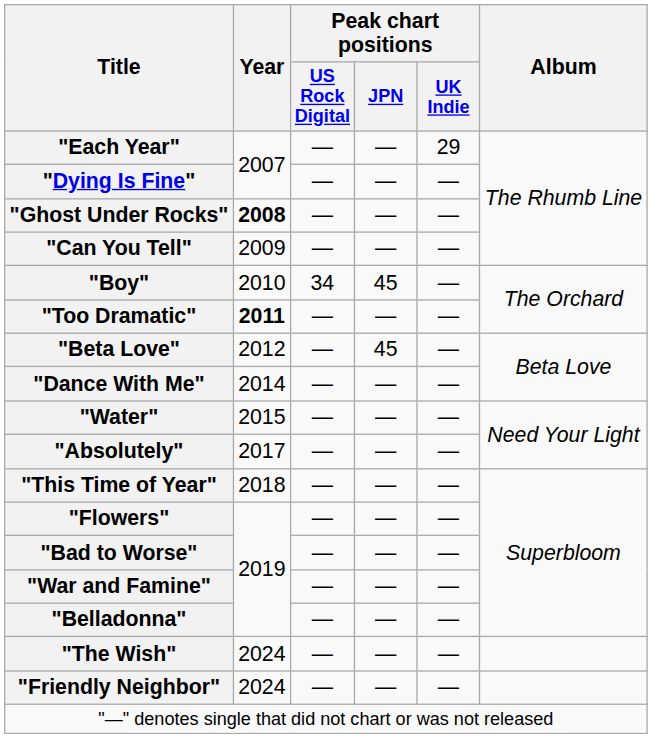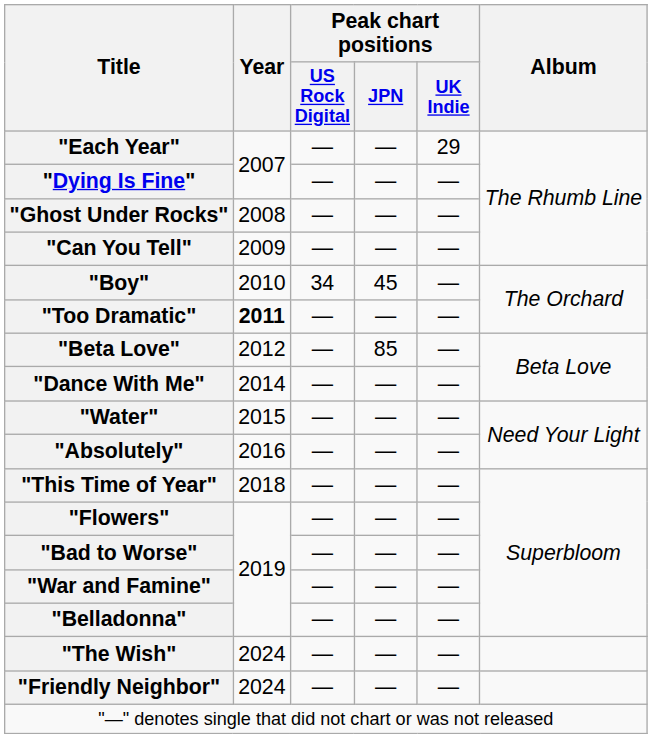 <table class="wikitable plainrowheaders" style="text-align:center;">
 <tr>
 <th scope="col" rowspan="2">Title</th>
 <th scope="col" rowspan="2">Year</th>
 <th scope="col" colspan="3">Peak chart positions</th>
 <th scope="col" rowspan="2">Album</th>
 </tr>
 <tr>
 <th scope="col" style="width:3em;font-size:85%;"><a href='#'>US<br>Rock<br>Digital</a><br></th>
 <th scope="col" style="width:3em;font-size:85%;"><a href='#'>JPN</a><br></th>
 <th scope="col" style="width:3em;font-size:85%;"><a href='#'>UK<br>Indie</a><br></th>
 </tr>
 <tr>
 <th scope="row">"Each Year"</th>
 <td rowspan="2">2007</td>
 <td>—</td>
 <td>—</td>
 <td>29</td>
 <td rowspan="4"><em>The Rhumb Line</em></td>
 </tr>
 <tr>
 <th scope="row">"<a href='#'>Dying Is Fine</a>"</th>
 <td>—</td>
 <td>—</td>
 <td>—</td>
 </tr>
 <tr>
 <th scope="row">"Ghost Under Rocks"</th>
-<td><strong>2008</strong></td>
+<td>2008</td>
 <td>—</td>
 <td>—</td>
 <td>—</td>
 </tr>
 <tr>
 <th scope="row">"Can You Tell"</th>
 <td>2009</td>
 <td>—</td>
 <td>—</td>
 <td>—</td>
 </tr>
 <tr>
 <th scope="row">"Boy"</th>
 <td>2010</td>
 <td>34</td>
 <td>45</td>
 <td>—</td>
 <td rowspan="2"><em>The Orchard</em></td>
 </tr>
 <tr>
 <th scope="row">"Too Dramatic"</th>
 <td><strong>2011</strong></td>
 <td>—</td>
 <td>—</td>
 <td>—</td>
 </tr>
 <tr>
 <th scope="row">"Beta Love"</th>
 <td>2012</td>
 <td>—</td>
-<td>45</td>
+<td>85</td>
 <td>—</td>
 <td rowspan="2"><em>Beta Love</em></td>
 </tr>
 <tr>
 <th scope="row">"Dance With Me"</th>
 <td>2014</td>
 <td>—</td>
 <td>—</td>
 <td>—</td>
 </tr>
 <tr>
 <th scope="row">"Water"</th>
 <td>2015</td>
 <td>—</td>
 <td>—</td>
 <td>—</td>
 <td rowspan="2"><em>Need Your Light</em></td>
 </tr>
 <tr>
 <th scope="row">"Absolutely"</th>
-<td>2017</td>
+<td>2016</td>
 <td>—</td>
 <td>—</td>
 <td>—</td>
 </tr>
 <tr>
 <th scope="row">"This Time of Year"</th>
 <td>2018</td>
 <td>—</td>
 <td>—</td>
 <td>—</td>
 <td rowspan="5"><em>Superbloom</em></td>
 </tr>
 <tr>
 <th scope="row">"Flowers"</th>
 <td rowspan="4">2019</td>
 <td>—</td>
 <td>—</td>
 <td>—</td>
 </tr>
 <tr>
 <th scope="row">"Bad to Worse"</th>
 <td>—</td>
 <td>—</td>
 <td>—</td>
 </tr>
 <tr>
 <th scope="row">"War and Famine"</th>
 <td>—</td>
 <td>—</td>
 <td>—</td>
 </tr>
 <tr>
 <th scope="row">"Belladonna"</th>
 <td>—</td>
 <td>—</td>
 <td>—</td>
 </tr>
 <tr>
 <th scope="row">"The Wish"</th>
 <td>2024</td>
 <td>—</td>
 <td>—</td>
 <td>—</td>
 <td></td>
 </tr>
 <tr>
 <th scope="row">"Friendly Neighbor"</th>
 <td>2024</td>
 <td>—</td>
 <td>—</td>
 <td>—</td>
 <td></td>
 </tr>
 <tr>
 <td colspan="10" style="text-align:center; font-size:85%;">"—" denotes single that did not chart or was not released</td>
 </tr>
 </table>
